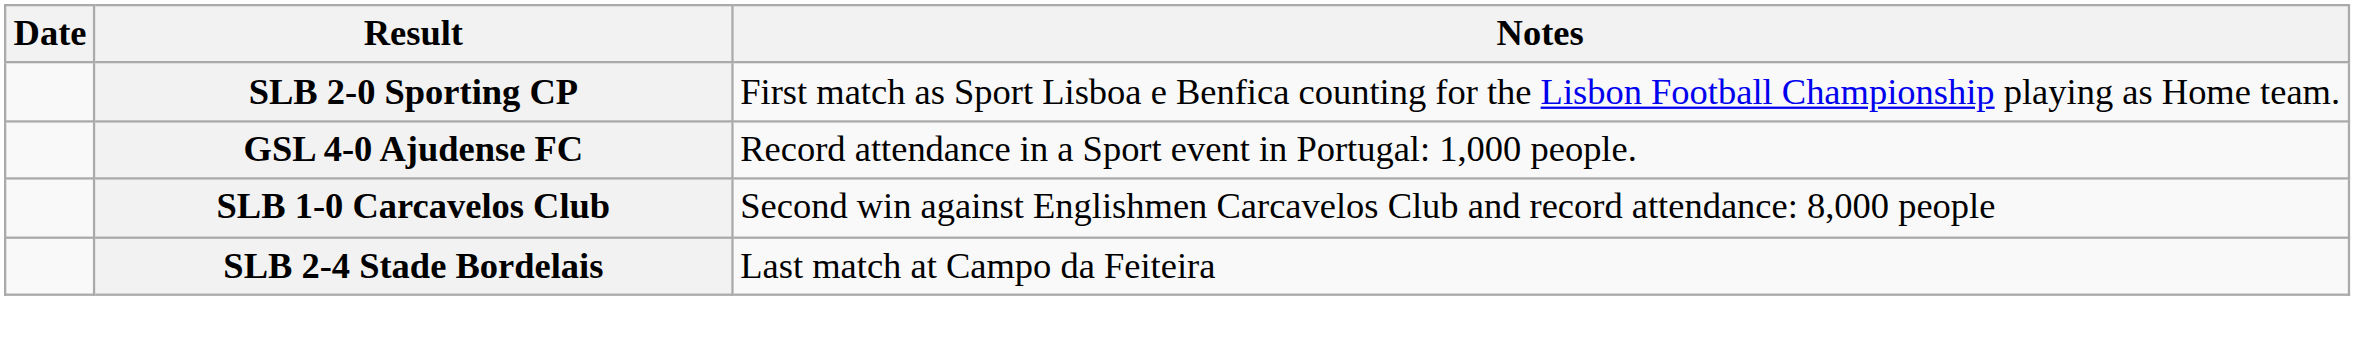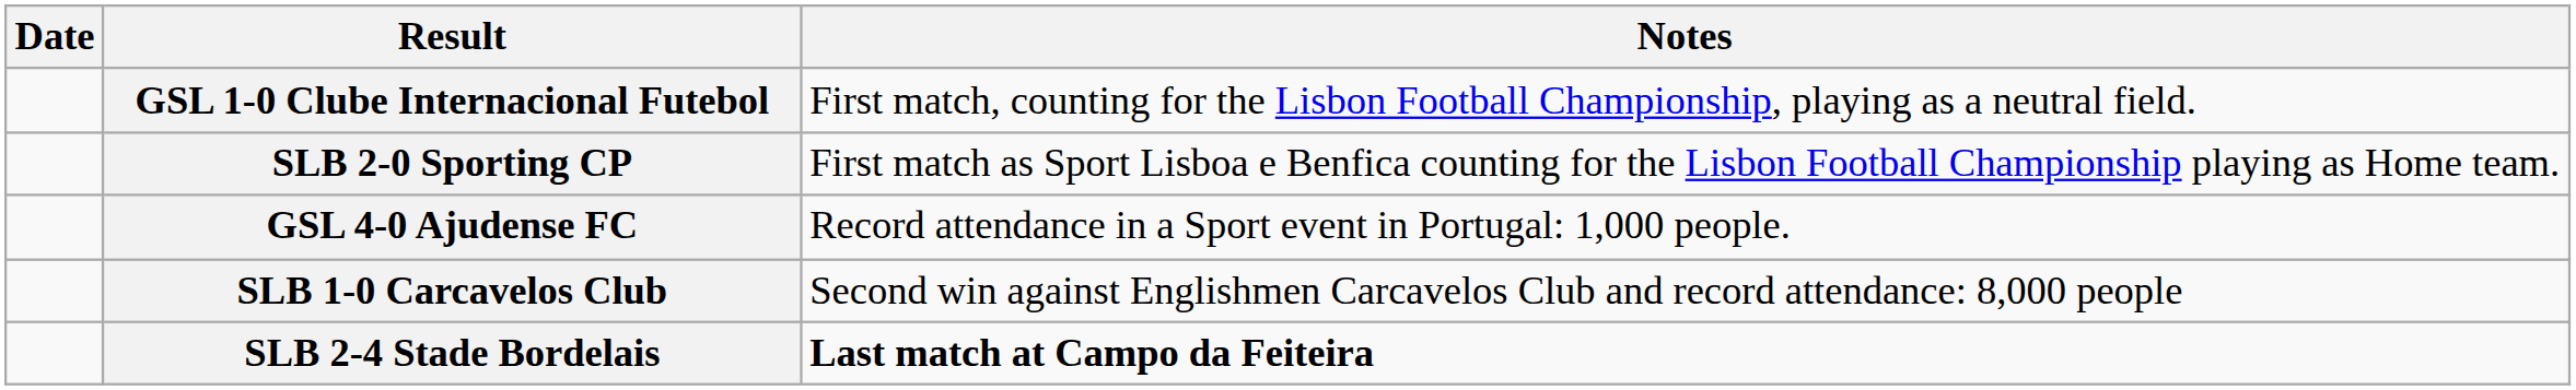 <table class="wikitable sortable plainrowheaders">
 <tr>
 <th scope="col">Date</th>
 <th scope="col" style="width:17em;">Result</th>
 <th scope="col">Notes</th>
+</tr>
+<tr>
+<td align="center"></td>
+<th scope="row">GSL 1-0 Clube Internacional Futebol</th>
+<td>First match, counting for the <a href='#'>Lisbon Football Championship</a>, playing as a neutral field.</td>
 </tr>
 <tr>
 <td align="center"></td>
 <th scope="row">SLB 2-0 Sporting CP</th>
 <td>First match as Sport Lisboa e Benfica counting for the <a href='#'>Lisbon Football Championship</a> playing as Home team.</td>
 </tr>
 <tr>
 <td align="center"></td>
 <th scope="row">GSL 4-0 Ajudense FC</th>
 <td>Record attendance in a Sport event in Portugal: 1,000 people.</td>
 </tr>
 <tr>
 <td align="center"></td>
 <th scope="row">SLB 1-0 Carcavelos Club</th>
 <td>Second win against Englishmen Carcavelos Club and record attendance: 8,000 people</td>
 </tr>
 <tr>
 <td align="center"></td>
 <th scope="row">SLB 2-4 Stade Bordelais</th>
-<td>Last match at Campo da Feiteira</td>
+<td><strong>Last match at Campo da Feiteira</strong></td>
 </tr>
 </table>
